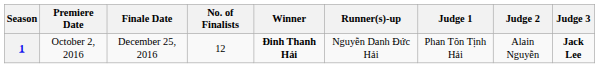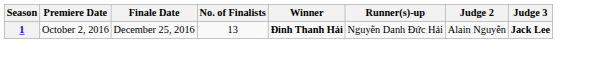 <table class="wikitable"  style="text-align:center; font-size:95%;">
 <tr>
 <th>Season</th>
 <th>Premiere Date</th>
 <th>Finale Date</th>
 <th>No. of Finalists</th>
 <th>Winner</th>
 <th>Runner(s)-up</th>
-<th>Judge 1</th>
 <th>Judge 2</th>
 <th>Judge 3</th>
 </tr>
 <tr>
 <th><a href='#'>1</a></th>
 <td>October 2, 2016</td>
 <td>December 25, 2016</td>
-<td>12</td>
+<td>13</td>
 <td><strong>Đinh Thanh Hải</strong></td>
 <td>Nguyễn Danh Đức Hải</td>
-<td>Phan Tôn Tịnh Hải</td>
 <td>Alain Nguyễn</td>
 <td><strong>Jack Lee</strong></td>
 </tr>
 </table>
